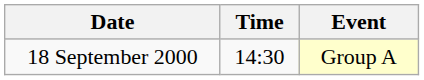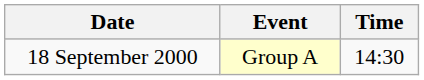 <table class = "wikitable" style="text-align:center;">
 <tr>
 <th width=150>Date</th>
+<th width=80>Event</th>
 <th width=50>Time</th>
-<th width=80>Event</th>
 </tr>
 <tr>
 <td>18 September 2000</td>
+<td bgcolor=ffffcc>Group A</td>
 <td>14:30</td>
-<td bgcolor=ffffcc>Group A</td>
 </tr>
 </table>
